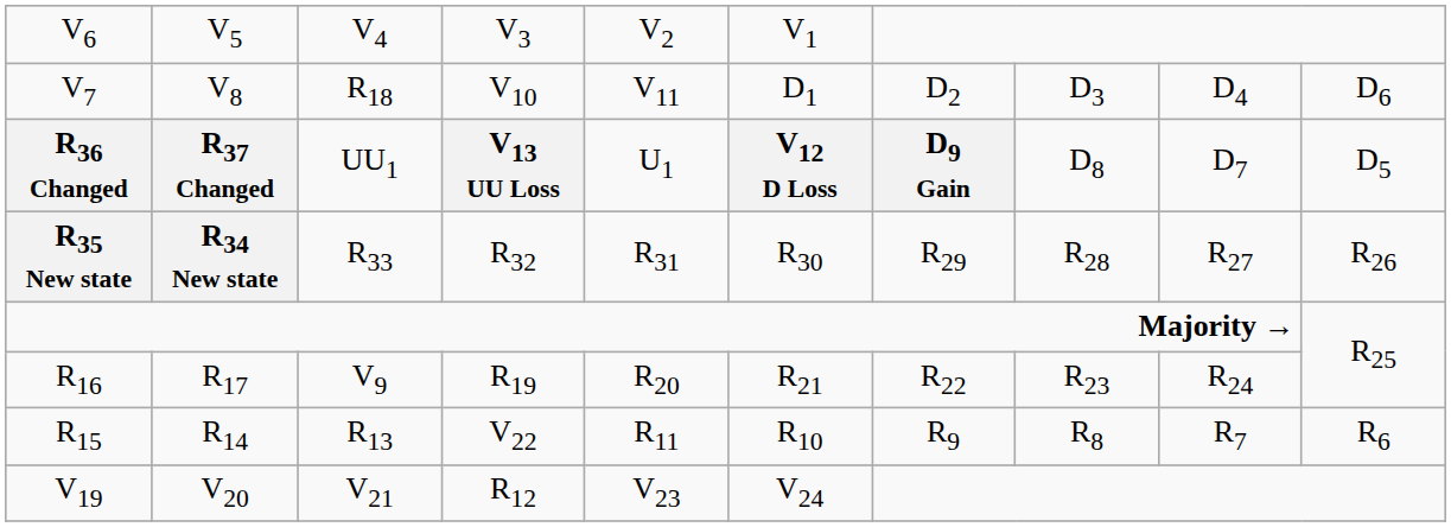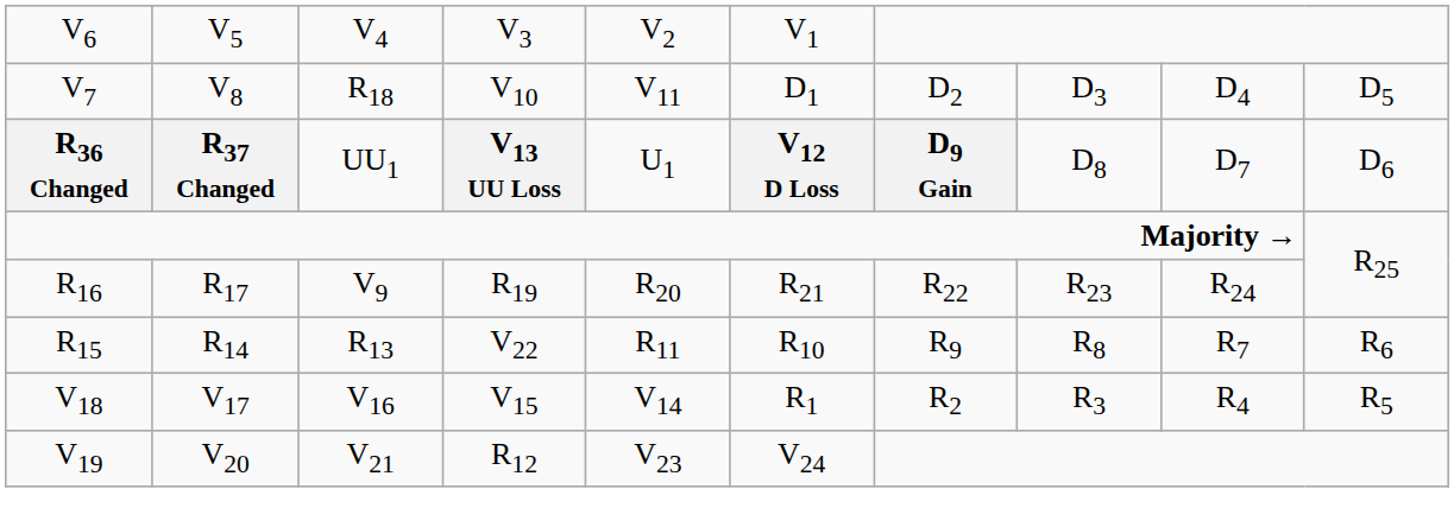 <table class="wikitable" style="text-align:center" width=750px>
 <tr>
 <td>V<sub>6</sub></td>
 <td>V<sub>5</sub></td>
 <td>V<sub>4</sub></td>
 <td>V<sub>3</sub></td>
 <td>V<sub>2</sub></td>
 <td>V<sub>1</sub></td>
 <td colspan=4></td>
 </tr>
 <tr>
 <td width=50px >V<sub>7</sub></td>
 <td width=50px >V<sub>8</sub></td>
 <td>R<sub>18</sub></td>
 <td width=50px >V<sub>10</sub></td>
 <td width=50px >V<sub>11</sub></td>
 <td width=50px >D<sub>1</sub></td>
 <td width=50px >D<sub>2</sub></td>
 <td width=50px >D<sub>3</sub></td>
 <td width=50px >D<sub>4</sub></td>
-<td>D<sub>6</sub></td>
+<td width=50px >D<sub>5</sub></td>
 </tr>
 <tr>
 <th>R<sub>36</sub><br><small>Changed</small></th>
 <th>R<sub>37</sub><br><small>Changed</small></th>
 <td>UU<sub>1</sub></td>
 <th>V<sub>13</sub><br><small>UU Loss</small></th>
 <td>U<sub>1</sub></td>
 <th>V<sub>12</sub><br><small>D Loss</small></th>
 <th>D<sub>9</sub><br><small>Gain</small></th>
 <td>D<sub>8</sub></td>
 <td>D<sub>7</sub></td>
-<td width=50px >D<sub>5</sub></td>
-</tr>
-<tr>
-<th>R<sub>35</sub><br><small>New state</small></th>
-<th>R<sub>34</sub><br><small>New state</small></th>
-<td>R<sub>33</sub></td>
-<td>R<sub>32</sub></td>
-<td>R<sub>31</sub></td>
-<td>R<sub>30</sub></td>
-<td>R<sub>29</sub></td>
-<td>R<sub>28</sub></td>
-<td>R<sub>27</sub></td>
-<td>R<sub>26</sub></td>
+<td>D<sub>6</sub></td>
 </tr>
 <tr>
 <td colspan=9 align=right><strong>Majority →</strong></td>
 <td rowspan=2 >R<sub>25</sub></td>
 </tr>
 <tr>
 <td>R<sub>16</sub></td>
 <td>R<sub>17</sub></td>
 <td width=50px >V<sub>9</sub></td>
 <td>R<sub>19</sub></td>
 <td>R<sub>20</sub></td>
 <td>R<sub>21</sub></td>
 <td>R<sub>22</sub></td>
 <td>R<sub>23</sub></td>
 <td>R<sub>24</sub></td>
 </tr>
 <tr>
 <td>R<sub>15</sub></td>
 <td>R<sub>14</sub></td>
 <td>R<sub>13</sub></td>
 <td>V<sub>22</sub></td>
 <td>R<sub>11</sub></td>
 <td>R<sub>10</sub></td>
 <td>R<sub>9</sub></td>
 <td>R<sub>8</sub></td>
 <td>R<sub>7</sub></td>
 <td>R<sub>6</sub></td>
 </tr>
 <tr>
+<td>V<sub>18</sub></td>
+<td>V<sub>17</sub></td>
+<td>V<sub>16</sub></td>
+<td>V<sub>15</sub></td>
+<td>V<sub>14</sub></td>
+<td>R<sub>1</sub></td>
+<td>R<sub>2</sub></td>
+<td>R<sub>3</sub></td>
+<td>R<sub>4</sub></td>
+<td>R<sub>5</sub></td>
+</tr>
+<tr>
 <td>V<sub>19</sub></td>
 <td>V<sub>20</sub></td>
 <td>V<sub>21</sub></td>
 <td>R<sub>12</sub></td>
 <td>V<sub>23</sub></td>
 <td>V<sub>24</sub></td>
 <td colspan=4></td>
 </tr>
 </table>
